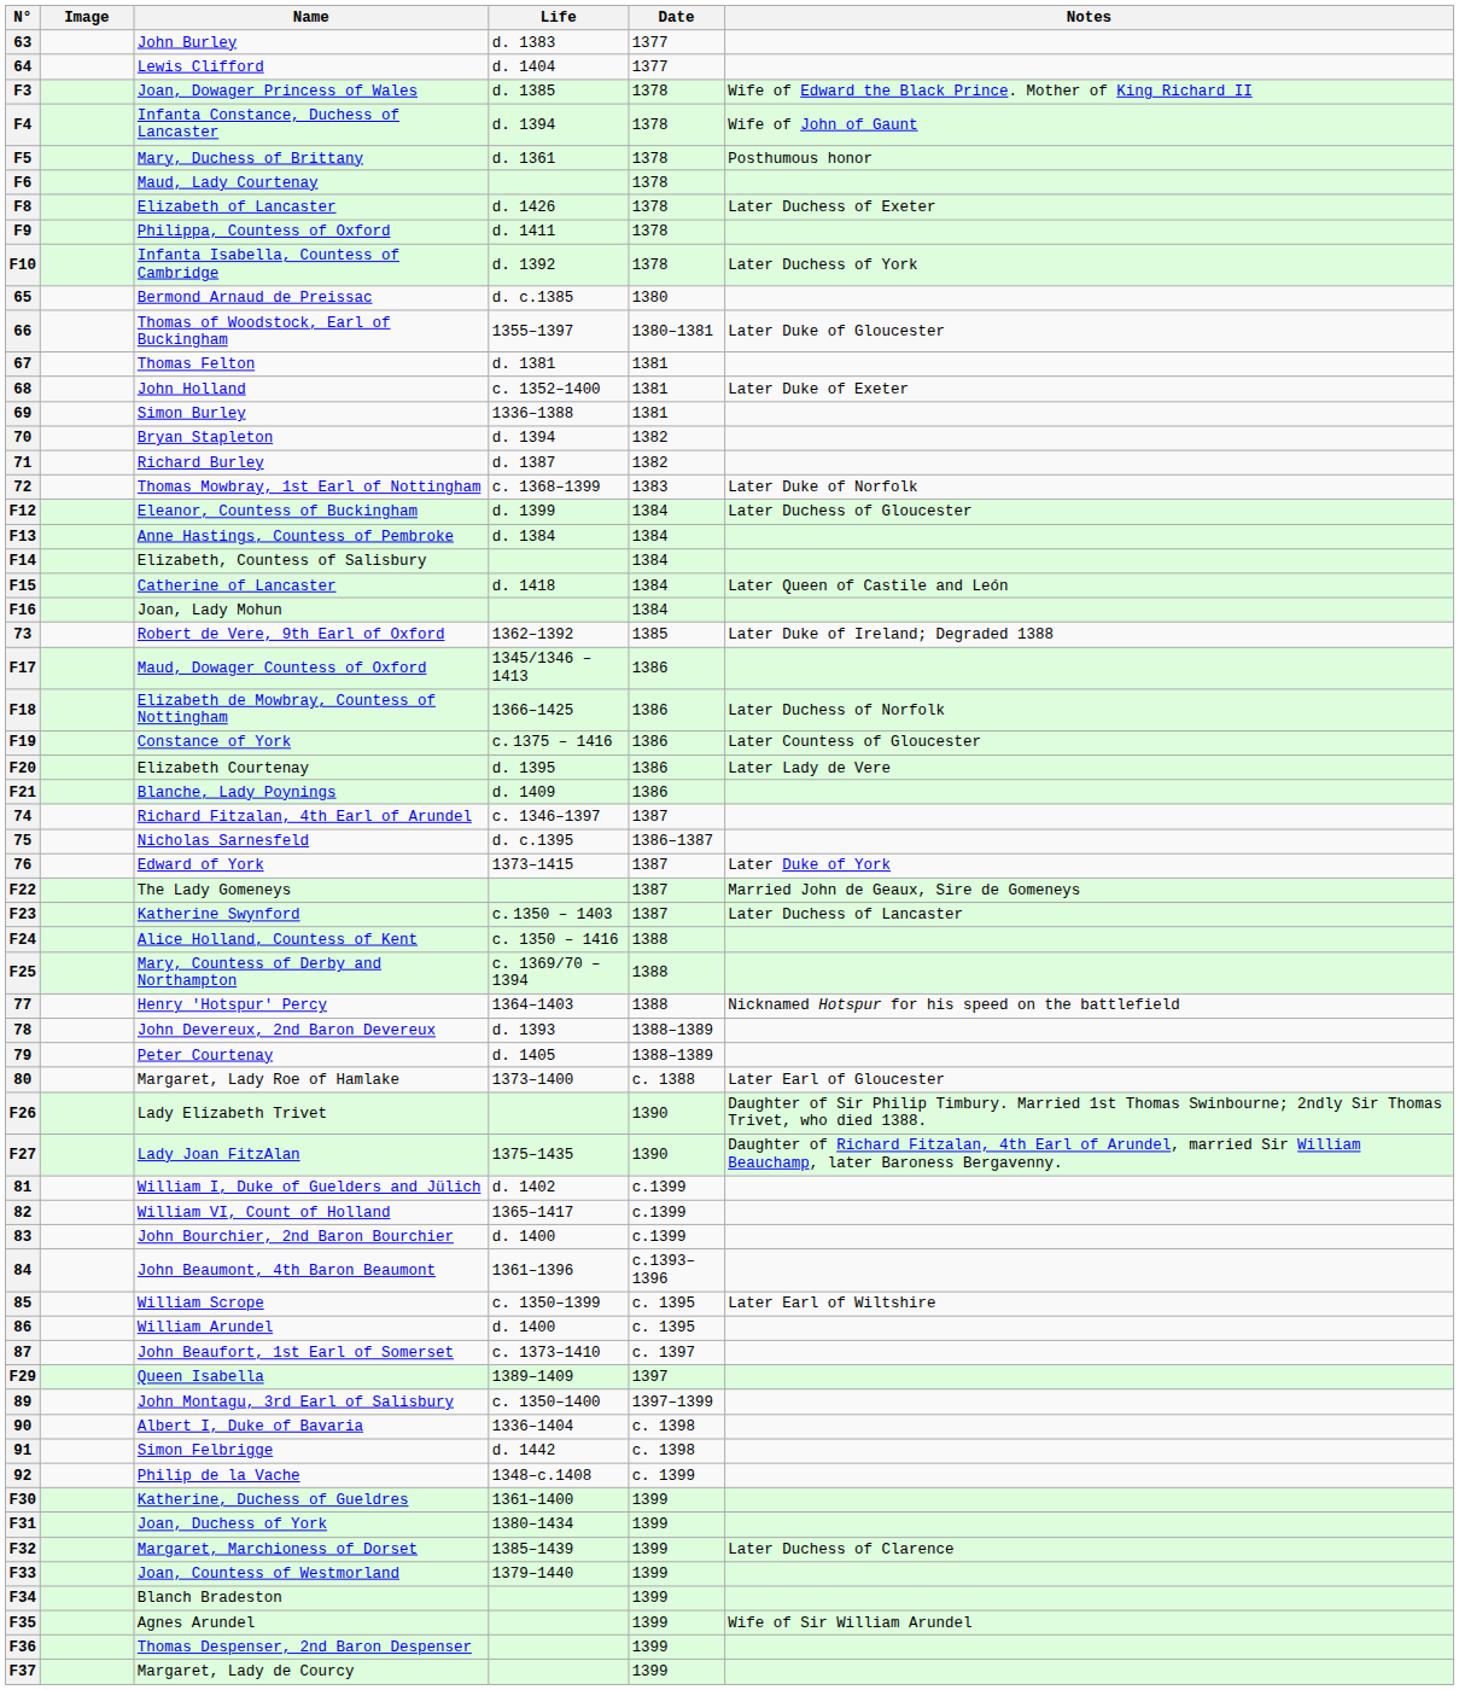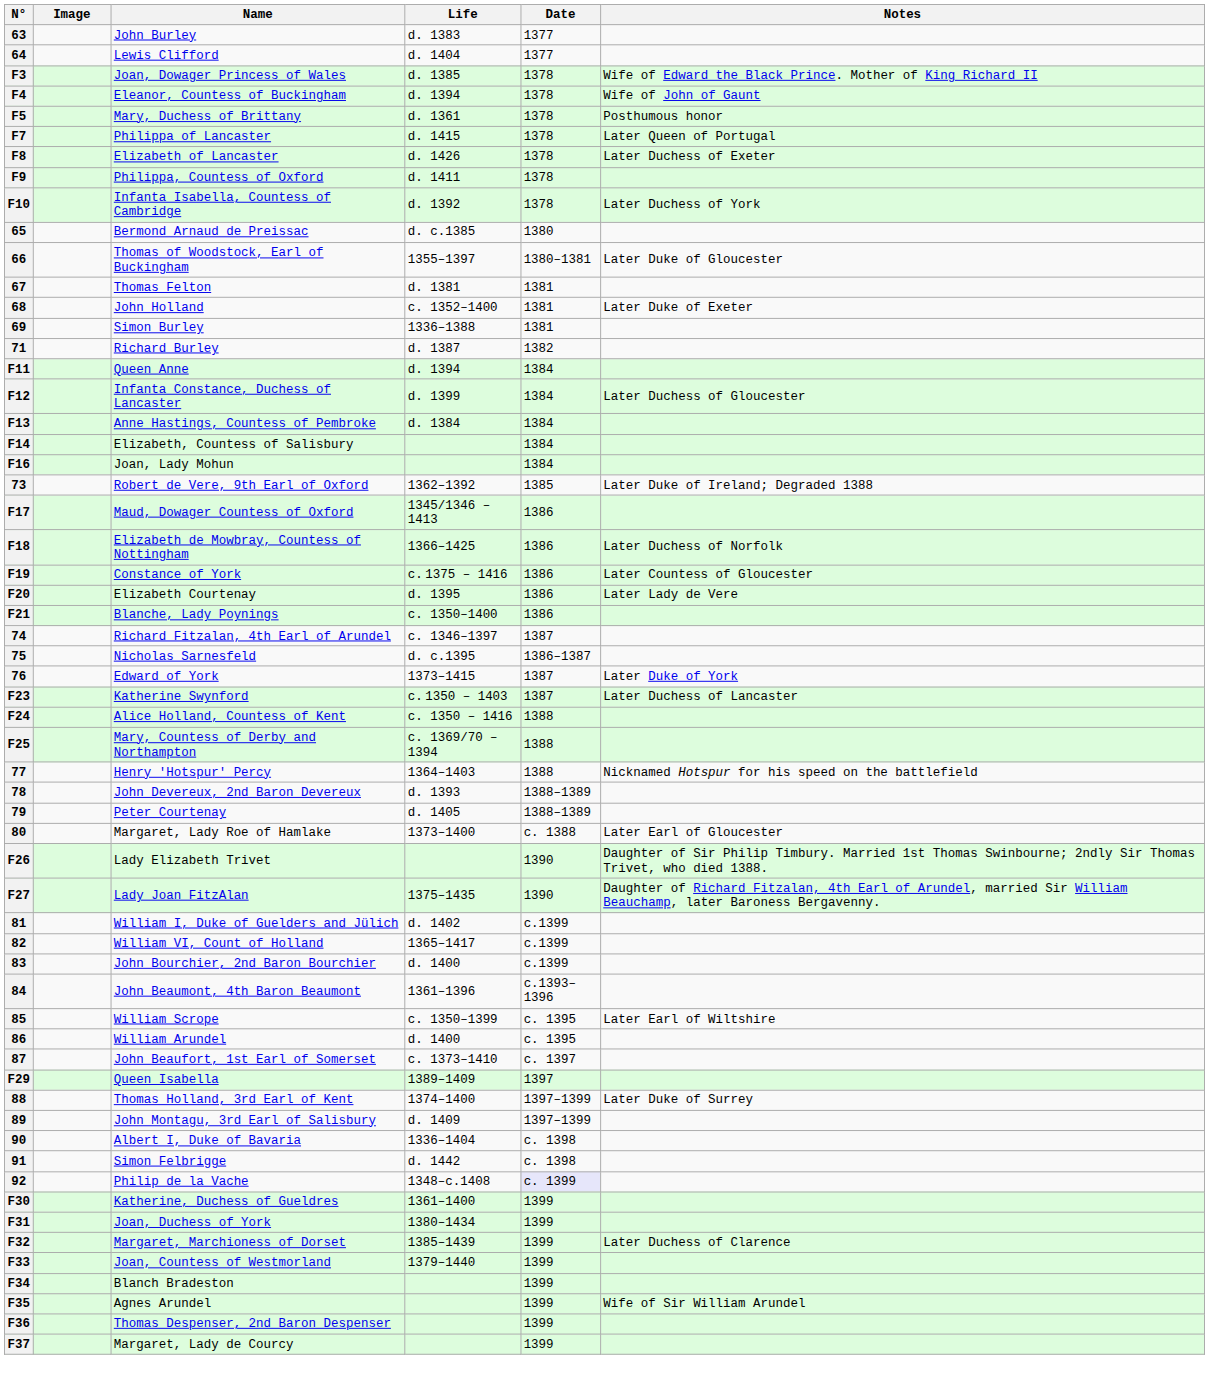 <table class="wikitable">
 <tr>
 <th>N°</th>
 <th style="width: 75px;">Image</th>
 <th style="width: 300px;">Name</th>
 <th>Life</th>
 <th>Date</th>
 <th>Notes</th>
 </tr>
 <tr id="Richard II">
 <th>63</th>
 <td></td>
 <td><a href='#'>John Burley</a></td>
 <td>d. 1383</td>
 <td>1377</td>
 <td></td>
 </tr>
 <tr>
 <th>64</th>
 <td></td>
 <td><a href='#'>Lewis Clifford</a></td>
 <td>d. 1404</td>
 <td>1377</td>
 <td></td>
 </tr>
 <tr bgcolor="#DDFDDD">
 <th>F3</th>
 <td></td>
 <td><a href='#'>Joan, Dowager Princess of Wales</a></td>
 <td>d. 1385</td>
 <td>1378</td>
 <td>Wife of <a href='#'>Edward the Black Prince</a>. Mother of <a href='#'>King Richard II</a></td>
 </tr>
 <tr bgcolor="#DDFDDD">
 <th>F4</th>
 <td></td>
-<td><a href='#'>Infanta Constance, Duchess of Lancaster</a></td>
+<td><a href='#'>Eleanor, Countess of Buckingham</a></td>
 <td>d. 1394</td>
 <td>1378</td>
 <td>Wife of <a href='#'>John of Gaunt</a></td>
 </tr>
 <tr bgcolor="#DDFDDD">
 <th>F5</th>
 <td></td>
 <td><a href='#'>Mary, Duchess of Brittany</a></td>
 <td>d. 1361</td>
 <td>1378</td>
 <td>Posthumous honor</td>
 </tr>
 <tr bgcolor="#DDFDDD">
-<th>F6</th>
+<th>F7</th>
 <td></td>
-<td><a href='#'>Maud, Lady Courtenay</a></td>
-<td></td>
+<td><a href='#'>Philippa of Lancaster</a></td>
+<td>d. 1415</td>
 <td>1378</td>
-<td></td>
+<td>Later Queen of Portugal</td>
 </tr>
 <tr bgcolor="#DDFDDD">
 <th>F8</th>
 <td></td>
 <td><a href='#'>Elizabeth of Lancaster</a></td>
 <td>d. 1426</td>
 <td>1378</td>
 <td>Later Duchess of Exeter</td>
 </tr>
 <tr bgcolor="#DDFDDD">
 <th>F9</th>
 <td></td>
 <td><a href='#'>Philippa, Countess of Oxford</a></td>
 <td>d. 1411</td>
 <td>1378</td>
 <td></td>
 </tr>
 <tr bgcolor="#DDFDDD">
 <th>F10</th>
 <td></td>
 <td><a href='#'>Infanta Isabella, Countess of Cambridge</a></td>
 <td>d. 1392</td>
 <td>1378</td>
 <td>Later Duchess of York</td>
 </tr>
 <tr>
 <th>65</th>
 <td></td>
 <td><a href='#'>Bermond Arnaud de Preissac</a></td>
 <td>d. c.1385</td>
 <td>1380</td>
 <td></td>
 </tr>
 <tr>
 <th>66</th>
 <td></td>
 <td><a href='#'>Thomas of Woodstock, Earl of Buckingham</a></td>
 <td>1355–1397</td>
 <td>1380–1381</td>
 <td>Later Duke of Gloucester</td>
 </tr>
 <tr>
 <th>67</th>
 <td></td>
 <td><a href='#'>Thomas Felton</a></td>
 <td>d. 1381</td>
 <td>1381</td>
 <td></td>
 </tr>
 <tr>
 <th>68</th>
 <td></td>
 <td><a href='#'>John Holland</a></td>
 <td>c. 1352–1400</td>
 <td>1381</td>
 <td>Later Duke of Exeter</td>
 </tr>
 <tr>
 <th>69</th>
 <td></td>
 <td><a href='#'>Simon Burley</a></td>
 <td>1336–1388</td>
 <td>1381</td>
 <td></td>
 </tr>
 <tr>
-<th>70</th>
-<td></td>
-<td><a href='#'>Bryan Stapleton</a></td>
-<td>d. 1394</td>
-<td>1382</td>
-<td></td>
-</tr>
-<tr>
 <th>71</th>
 <td></td>
 <td><a href='#'>Richard Burley</a></td>
 <td>d. 1387</td>
 <td>1382</td>
 <td></td>
 </tr>
-<tr>
-<th>72</th>
+<tr bgcolor="#DDFDDD">
+<th>F11</th>
 <td></td>
-<td><a href='#'>Thomas Mowbray, 1st Earl of Nottingham</a></td>
-<td>c. 1368–1399</td>
-<td>1383</td>
-<td>Later Duke of Norfolk</td>
+<td><a href='#'>Queen Anne</a></td>
+<td>d. 1394</td>
+<td>1384</td>
+<td></td>
 </tr>
 <tr bgcolor="#DDFDDD">
 <th>F12</th>
 <td></td>
-<td><a href='#'>Eleanor, Countess of Buckingham</a></td>
+<td><a href='#'>Infanta Constance, Duchess of Lancaster</a></td>
 <td>d. 1399</td>
 <td>1384</td>
 <td>Later Duchess of Gloucester</td>
 </tr>
 <tr bgcolor="#DDFDDD">
 <th>F13</th>
 <td></td>
 <td><a href='#'>Anne Hastings, Countess of Pembroke</a></td>
 <td>d. 1384</td>
 <td>1384</td>
 <td></td>
 </tr>
 <tr bgcolor="#DDFDDD">
 <th>F14</th>
 <td></td>
 <td>Elizabeth, Countess of Salisbury</td>
 <td></td>
 <td>1384</td>
 <td></td>
-</tr>
-<tr bgcolor="#DDFDDD">
-<th>F15</th>
-<td></td>
-<td><a href='#'>Catherine of Lancaster</a></td>
-<td>d. 1418</td>
-<td>1384</td>
-<td>Later Queen of Castile and León</td>
 </tr>
 <tr bgcolor="#DDFDDD">
 <th>F16</th>
 <td></td>
 <td>Joan, Lady Mohun</td>
 <td></td>
 <td>1384</td>
 <td></td>
 </tr>
 <tr>
 <th>73</th>
 <td></td>
 <td><a href='#'>Robert de Vere, 9th Earl of Oxford</a></td>
 <td>1362–1392</td>
 <td>1385</td>
 <td>Later Duke of Ireland; Degraded 1388</td>
 </tr>
 <tr bgcolor="#DDFDDD">
 <th>F17</th>
 <td></td>
 <td><a href='#'>Maud, Dowager Countess of Oxford</a></td>
 <td>1345/1346 – 1413</td>
 <td>1386</td>
 <td></td>
 </tr>
 <tr bgcolor="#DDFDDD">
 <th>F18</th>
 <td></td>
 <td><a href='#'>Elizabeth de Mowbray, Countess of Nottingham</a></td>
 <td>1366–1425</td>
 <td>1386</td>
 <td>Later Duchess of Norfolk</td>
 </tr>
 <tr bgcolor="#DDFDDD">
 <th>F19</th>
 <td></td>
 <td><a href='#'>Constance of York</a></td>
 <td>c. 1375 – 1416</td>
 <td>1386</td>
 <td>Later Countess of Gloucester</td>
 </tr>
 <tr bgcolor="#DDFDDD">
 <th>F20</th>
 <td></td>
 <td>Elizabeth Courtenay</td>
 <td>d. 1395</td>
 <td>1386</td>
 <td>Later Lady de Vere</td>
 </tr>
 <tr bgcolor="#DDFDDD">
 <th>F21</th>
 <td></td>
 <td><a href='#'>Blanche, Lady Poynings</a></td>
-<td>d. 1409</td>
+<td>c. 1350–1400</td>
 <td>1386</td>
 <td></td>
 </tr>
 <tr>
 <th>74</th>
 <td></td>
 <td><a href='#'>Richard Fitzalan, 4th Earl of Arundel</a></td>
 <td>c. 1346–1397</td>
 <td>1387</td>
 <td></td>
 </tr>
 <tr>
 <th>75</th>
 <td></td>
 <td><a href='#'>Nicholas Sarnesfeld</a></td>
 <td>d. c.1395</td>
 <td>1386–1387</td>
 <td></td>
 </tr>
 <tr>
 <th>76</th>
 <td></td>
 <td><a href='#'>Edward of York</a></td>
 <td>1373–1415</td>
 <td>1387</td>
 <td>Later <a href='#'>Duke of York</a></td>
-</tr>
-<tr bgcolor="#DDFDDD">
-<th>F22</th>
-<td></td>
-<td>The Lady Gomeneys</td>
-<td></td>
-<td>1387</td>
-<td>Married John de Geaux, Sire de Gomeneys</td>
 </tr>
 <tr bgcolor="#DDFDDD">
 <th>F23</th>
 <td></td>
 <td><a href='#'>Katherine Swynford</a></td>
 <td>c. 1350 – 1403</td>
 <td>1387</td>
 <td>Later Duchess of Lancaster</td>
 </tr>
 <tr bgcolor="#DDFDDD">
 <th>F24</th>
 <td></td>
 <td><a href='#'>Alice Holland, Countess of Kent</a></td>
 <td>c. 1350 – 1416</td>
 <td>1388</td>
 <td></td>
 </tr>
 <tr bgcolor="#DDFDDD">
 <th>F25</th>
 <td></td>
 <td><a href='#'>Mary, Countess of Derby and Northampton</a></td>
 <td>c. 1369/70 – 1394</td>
 <td>1388</td>
 <td></td>
 </tr>
 <tr>
 <th>77</th>
 <td></td>
 <td><a href='#'>Henry 'Hotspur' Percy</a></td>
 <td>1364–1403</td>
 <td>1388</td>
 <td>Nicknamed <em>Hotspur</em> for his speed on the battlefield</td>
 </tr>
 <tr>
 <th>78</th>
 <td></td>
 <td><a href='#'>John Devereux, 2nd Baron Devereux</a></td>
 <td>d. 1393</td>
 <td>1388–1389</td>
 <td></td>
 </tr>
 <tr>
 <th>79</th>
 <td></td>
 <td><a href='#'>Peter Courtenay</a></td>
 <td>d. 1405</td>
 <td>1388–1389</td>
 <td></td>
 </tr>
 <tr>
 <th>80</th>
 <td></td>
 <td>Margaret, Lady Roe of Hamlake</td>
 <td>1373–1400</td>
 <td>c. 1388</td>
 <td>Later Earl of Gloucester</td>
 </tr>
 <tr bgcolor="#DDFDDD">
 <th>F26</th>
 <td></td>
 <td>Lady Elizabeth Trivet</td>
 <td></td>
 <td>1390</td>
 <td>Daughter of Sir Philip Timbury. Married 1st Thomas Swinbourne; 2ndly Sir Thomas Trivet, who died 1388.</td>
 </tr>
 <tr bgcolor="#DDFDDD">
 <th>F27</th>
 <td></td>
 <td><a href='#'>Lady Joan FitzAlan</a></td>
 <td>1375–1435</td>
 <td>1390</td>
 <td>Daughter of <a href='#'>Richard Fitzalan, 4th Earl of Arundel</a>, married Sir <a href='#'>William Beauchamp</a>, later Baroness Bergavenny.</td>
 </tr>
 <tr>
 <th>81</th>
 <td></td>
 <td><a href='#'>William I, Duke of Guelders and Jülich</a></td>
 <td>d. 1402</td>
 <td>c.1399</td>
 <td></td>
 </tr>
 <tr>
 <th>82</th>
 <td></td>
 <td><a href='#'>William VI, Count of Holland</a></td>
 <td>1365–1417</td>
 <td>c.1399</td>
 <td></td>
 </tr>
 <tr>
 <th>83</th>
 <td></td>
 <td><a href='#'>John Bourchier, 2nd Baron Bourchier</a></td>
 <td>d. 1400</td>
 <td>c.1399</td>
 <td></td>
 </tr>
 <tr>
 <th>84</th>
 <td></td>
 <td><a href='#'>John Beaumont, 4th Baron Beaumont</a></td>
 <td>1361–1396</td>
 <td>c.1393–1396</td>
 <td></td>
 </tr>
 <tr>
 <th>85</th>
 <td></td>
 <td><a href='#'>William Scrope</a></td>
 <td>c. 1350–1399</td>
 <td>c. 1395</td>
 <td>Later Earl of Wiltshire</td>
 </tr>
 <tr>
 <th>86</th>
 <td></td>
 <td><a href='#'>William Arundel</a></td>
 <td>d. 1400</td>
 <td>c. 1395</td>
 <td></td>
 </tr>
 <tr>
 <th>87</th>
 <td></td>
 <td><a href='#'>John Beaufort, 1st Earl of Somerset</a></td>
 <td>c. 1373–1410</td>
 <td>c. 1397</td>
 <td></td>
 </tr>
 <tr bgcolor="#DDFDDD">
 <th>F29</th>
 <td></td>
 <td><a href='#'>Queen Isabella</a></td>
 <td>1389–1409</td>
 <td>1397</td>
 <td></td>
 </tr>
 <tr>
+<th>88</th>
+<td></td>
+<td><a href='#'>Thomas Holland, 3rd Earl of Kent</a></td>
+<td>1374–1400</td>
+<td>1397–1399</td>
+<td>Later Duke of Surrey</td>
+</tr>
+<tr>
 <th>89</th>
 <td></td>
 <td><a href='#'>John Montagu, 3rd Earl of Salisbury</a></td>
-<td>c. 1350–1400</td>
+<td>d. 1409</td>
 <td>1397–1399</td>
 <td></td>
 </tr>
 <tr>
 <th>90</th>
 <td></td>
 <td><a href='#'>Albert I, Duke of Bavaria</a></td>
 <td>1336–1404</td>
 <td>c. 1398</td>
 <td></td>
 </tr>
 <tr>
 <th>91</th>
 <td></td>
 <td><a href='#'>Simon Felbrigge</a></td>
 <td>d. 1442</td>
 <td>c. 1398</td>
 <td></td>
 </tr>
 <tr>
 <th>92</th>
 <td></td>
 <td><a href='#'>Philip de la Vache</a></td>
 <td>1348–c.1408</td>
-<td>c. 1399</td>
+<td style="background: lavender;">c. 1399</td>
 <td></td>
 </tr>
 <tr bgcolor="#DDFDDD">
 <th>F30</th>
 <td></td>
 <td><a href='#'>Katherine, Duchess of Gueldres</a></td>
 <td>1361–1400</td>
 <td>1399</td>
 <td></td>
 </tr>
 <tr bgcolor="#DDFDDD">
 <th>F31</th>
 <td></td>
 <td><a href='#'>Joan, Duchess of York</a></td>
 <td>1380–1434</td>
 <td>1399</td>
 <td></td>
 </tr>
 <tr bgcolor="#DDFDDD">
 <th>F32</th>
 <td></td>
 <td><a href='#'>Margaret, Marchioness of Dorset</a></td>
 <td>1385–1439</td>
 <td>1399</td>
 <td>Later Duchess of Clarence</td>
 </tr>
 <tr bgcolor="#DDFDDD">
 <th>F33</th>
 <td></td>
 <td><a href='#'>Joan, Countess of Westmorland</a></td>
 <td>1379–1440</td>
 <td>1399</td>
 <td></td>
 </tr>
 <tr bgcolor="#DDFDDD">
 <th>F34</th>
 <td></td>
 <td>Blanch Bradeston</td>
 <td></td>
 <td>1399</td>
 <td></td>
 </tr>
 <tr bgcolor="#DDFDDD">
 <th>F35</th>
 <td></td>
 <td>Agnes Arundel</td>
 <td></td>
 <td>1399</td>
 <td>Wife of Sir William Arundel</td>
 </tr>
 <tr bgcolor="#DDFDDD">
 <th>F36</th>
 <td></td>
 <td><a href='#'>Thomas Despenser, 2nd Baron Despenser</a></td>
 <td></td>
 <td>1399</td>
 <td></td>
 </tr>
 <tr bgcolor="#DDFDDD">
 <th>F37</th>
 <td></td>
 <td>Margaret, Lady de Courcy</td>
 <td></td>
 <td>1399</td>
 <td></td>
 </tr>
 </table>
